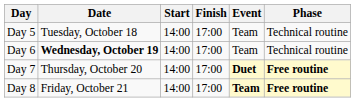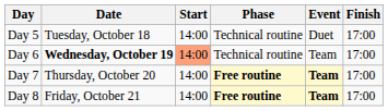 <table class=wikitable>
 <tr>
 <th>Day</th>
 <th>Date</th>
 <th>Start</th>
+<th>Phase</th>
+<th>Event</th>
 <th>Finish</th>
-<th>Event</th>
-<th>Phase</th>
 </tr>
 <tr>
 <td>Day 5</td>
 <td>Tuesday, October 18</td>
 <td>14:00</td>
+<td>Technical routine</td>
+<td>Duet</td>
 <td>17:00</td>
-<td>Team</td>
-<td>Technical routine</td>
 </tr>
 <tr>
 <td>Day 6</td>
 <td><strong>Wednesday, October 19</strong></td>
-<td>14:00</td>
+<td style="background: lightsalmon;">14:00</td>
+<td>Technical routine</td>
+<td>Team</td>
 <td>17:00</td>
-<td>Team</td>
-<td>Technical routine</td>
 </tr>
 <tr>
 <td>Day 7</td>
 <td>Thursday, October 20</td>
 <td>14:00</td>
+<td style=background:lemonchiffon><strong>Free routine</strong></td>
+<td style=background:lemonchiffon><strong>Team</strong></td>
 <td>17:00</td>
-<td style=background:lemonchiffon><strong>Duet </strong></td>
-<td style=background:lemonchiffon><strong>Free routine</strong></td>
 </tr>
 <tr>
 <td>Day 8</td>
 <td>Friday, October 21</td>
 <td>14:00</td>
+<td style=background:lemonchiffon><strong>Free routine</strong></td>
+<td style=background:lemonchiffon><strong>Team</strong></td>
 <td>17:00</td>
-<td style=background:lemonchiffon><strong>Team</strong></td>
-<td style=background:lemonchiffon><strong>Free routine</strong></td>
 </tr>
 </table>
